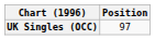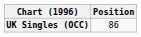 <table class="wikitable plainrowheaders" style="text-align:center">
 <tr>
 <th scope="col">Chart (1996)</th>
 <th scope="col">Position</th>
 </tr>
 <tr>
 <th scope="row">UK Singles (OCC)</th>
-<td>97</td>
+<td>86</td>
 </tr>
 </table>
